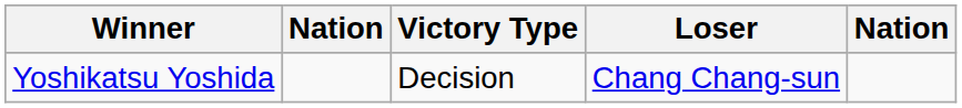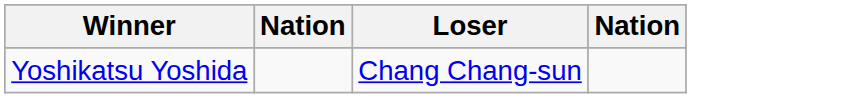 <table class="wikitable sortable" style="text-align:left;">
 <tr>
 <th>Winner</th>
 <th>Nation</th>
-<th>Victory Type</th>
 <th>Loser</th>
 <th>Nation</th>
 </tr>
 <tr>
 <td><a href='#'>Yoshikatsu Yoshida</a></td>
 <td></td>
-<td>Decision</td>
 <td><a href='#'>Chang Chang-sun</a></td>
 <td></td>
 </tr>
 </table>
